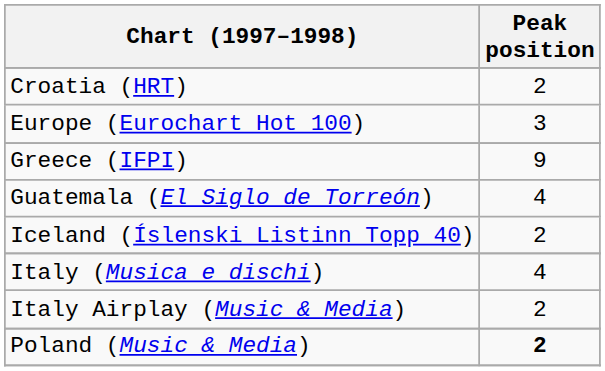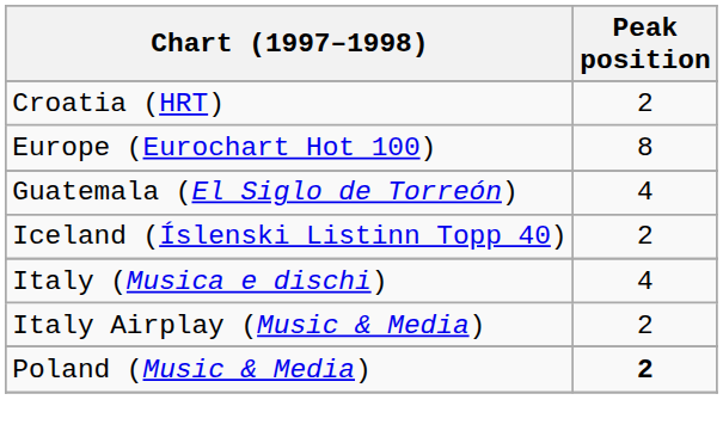 <table class="wikitable sortable">
 <tr>
 <th>Chart (1997–1998)</th>
 <th>Peak<br>position</th>
 </tr>
 <tr>
 </tr>
 <tr>
 </tr>
 <tr>
 </tr>
 <tr>
 </tr>
 <tr>
 </tr>
 <tr>
 </tr>
 <tr>
 <td>Croatia (<a href='#'>HRT</a>)</td>
 <td align="center">2</td>
 </tr>
 <tr>
 <td>Europe (<a href='#'>Eurochart Hot 100</a>)</td>
-<td align="center">3</td>
+<td align="center">8</td>
 </tr>
 <tr>
 </tr>
 <tr>
 </tr>
 <tr>
-</tr>
-<tr>
-<td>Greece (<a href='#'>IFPI</a>)</td>
-<td align="center">9</td>
 </tr>
 <tr>
 <td>Guatemala (<em><a href='#'>El Siglo de Torreón</a></em>)</td>
 <td align="center">4</td>
 </tr>
 <tr>
 <td>Iceland (<a href='#'>Íslenski Listinn Topp 40</a>)</td>
 <td align="center">2</td>
 </tr>
 <tr>
 </tr>
 <tr>
 <td>Italy (<em><a href='#'>Musica e dischi</a></em>)</td>
 <td align="center">4</td>
 </tr>
 <tr>
 <td>Italy Airplay (<em><a href='#'>Music & Media</a></em>)</td>
 <td align="center">2</td>
 </tr>
 <tr>
 </tr>
 <tr>
 </tr>
 <tr>
 </tr>
 <tr>
 </tr>
 <tr>
 <td>Poland (<em><a href='#'>Music & Media</a></em>)</td>
 <td align="center"><strong>2</strong></td>
 </tr>
 <tr>
 </tr>
 <tr>
 </tr>
 <tr>
 </tr>
 <tr>
 </tr>
 <tr>
 </tr>
 <tr>
 </tr>
 <tr>
 </tr>
 <tr>
 </tr>
 <tr>
 </tr>
 </table>
